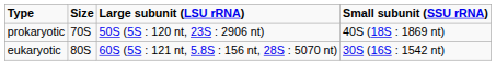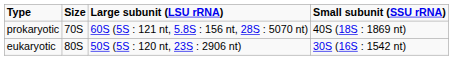 <table class="wikitable">
 <tr>
 <td><strong>Type</strong></td>
 <td><strong>Size</strong></td>
 <td><strong>Large subunit (<a href='#'>LSU rRNA</a>)</strong></td>
 <td><strong>Small subunit (<a href='#'>SSU rRNA</a>)</strong></td>
 </tr>
 <tr>
 <td>prokaryotic</td>
 <td>70S</td>
-<td><a href='#'>50S</a> (<a href='#'>5S</a> : 120 nt, <a href='#'>23S</a>  : 2906 nt)</td>
+<td><a href='#'>60S</a> (<a href='#'>5S</a> : 121 nt, <a href='#'>5.8S</a> : 156 nt, <a href='#'>28S</a> : 5070 nt)</td>
 <td>40S (<a href='#'>18S</a> : 1869 nt)</td>
 </tr>
 <tr>
 <td>eukaryotic</td>
 <td>80S</td>
-<td><a href='#'>60S</a> (<a href='#'>5S</a> : 121 nt, <a href='#'>5.8S</a> : 156 nt, <a href='#'>28S</a> : 5070 nt)</td>
+<td><a href='#'>50S</a> (<a href='#'>5S</a> : 120 nt, <a href='#'>23S</a>  : 2906 nt)</td>
 <td><a href='#'>30S</a> (<a href='#'>16S</a> : 1542 nt)</td>
 </tr>
 </table>
